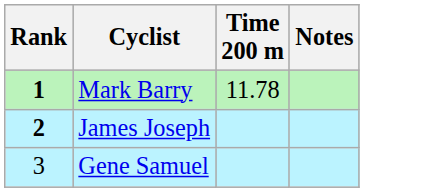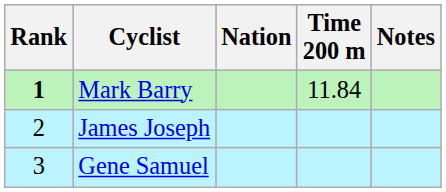 <table class="wikitable sortable" style="text-align:center">
 <tr>
 <th>Rank</th>
 <th>Cyclist</th>
+<th>Nation</th>
 <th>Time<br>200 m</th>
 <th>Notes</th>
 </tr>
 <tr bgcolor=bbf3bb>
 <td><strong>1</strong></td>
 <td align=left><a href='#'>Mark Barry</a></td>
-<td>11.78</td>
+<td align=left></td>
+<td>11.84</td>
 <td></td>
 </tr>
 <tr bgcolor=bbf3ff>
-<td><strong>2</strong></td>
+<td>2</td>
 <td align=left><a href='#'>James Joseph</a></td>
+<td align=left></td>
 <td></td>
 <td></td>
 </tr>
 <tr bgcolor=bbf3ff>
 <td>3</td>
 <td align=left><a href='#'>Gene Samuel</a></td>
+<td align=left></td>
 <td></td>
 <td></td>
 </tr>
 </table>
